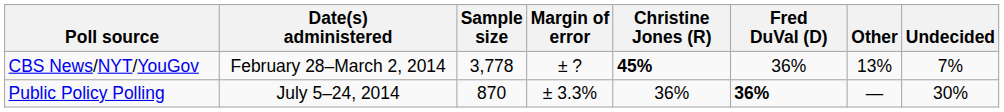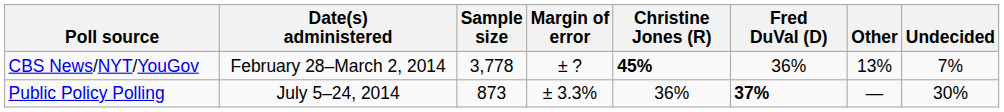 <table class="wikitable">
 <tr valign= bottom>
 <th style="width:190px;">Poll source</th>
 <th style="width:210px;">Date(s)<br>administered</th>
 <th class=small>Sample<br>size</th>
 <th class=small>Margin of<br>error</th>
 <th style="width:100px;">Christine<br>Jones (R)</th>
 <th style="width:100px;">Fred<br>DuVal (D)</th>
 <th style="width:40px;">Other</th>
 <th style="width:40px;">Undecided</th>
 </tr>
 <tr>
 <td><a href='#'>CBS News</a>/<a href='#'>NYT</a>/<a href='#'>YouGov</a></td>
 <td align=center>February 28–March 2, 2014</td>
 <td align=center>3,778</td>
 <td align=center>± ?</td>
 <td><strong>45%</strong></td>
 <td align=center>36%</td>
 <td align=center>13%</td>
 <td align=center>7%</td>
 </tr>
 <tr>
 <td><a href='#'>Public Policy Polling</a></td>
 <td align=center>July 5–24, 2014</td>
-<td align=center>870</td>
+<td align=center>873</td>
 <td align=center>± 3.3%</td>
 <td align=center>36%</td>
-<td><strong>36%</strong></td>
+<td><strong>37%</strong></td>
 <td align=center>—</td>
 <td align=center>30%</td>
 </tr>
 </table>
